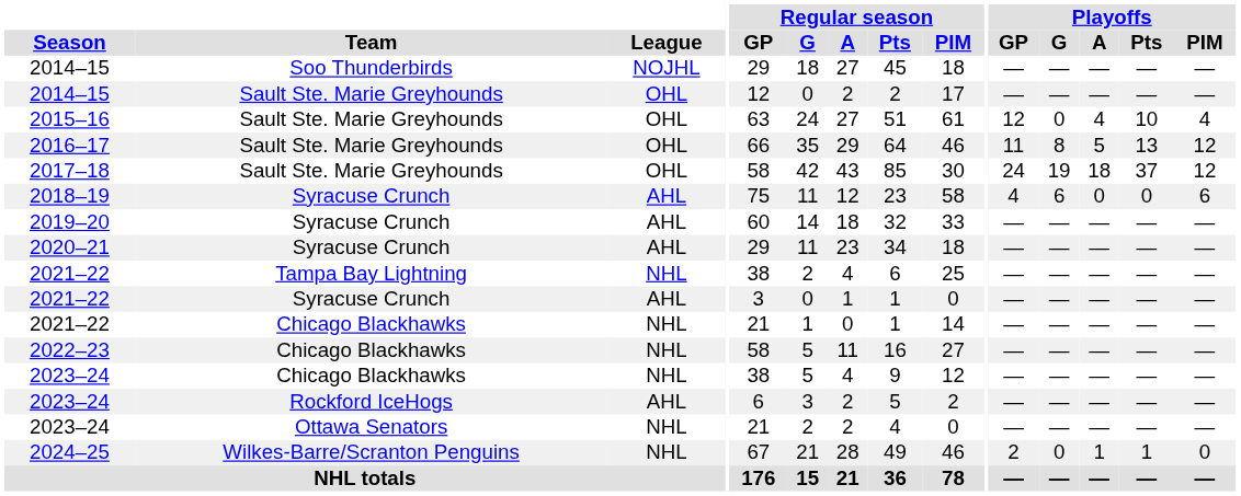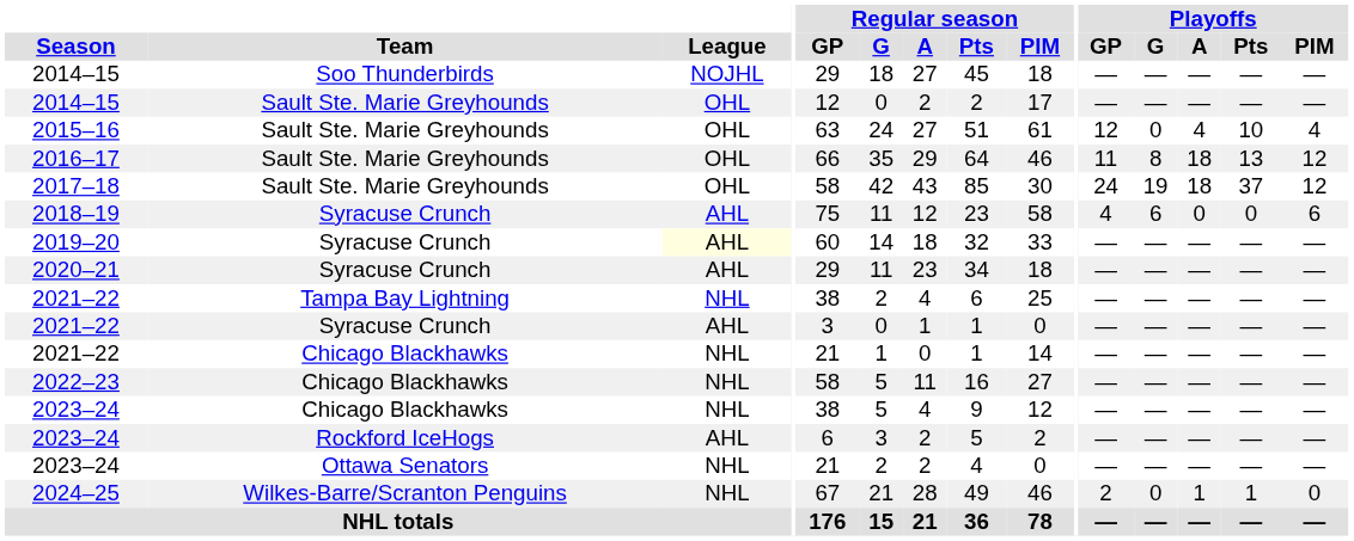 <table border="0" cellpadding="1" cellspacing="0" style="text-align:center; width:60em;">
 <tr bgcolor="#e0e0e0">
 <th colspan="3" bgcolor="#ffffff"></th>
 <th rowspan="102" bgcolor="#ffffff"></th>
 <th colspan="5"><a href='#'>Regular season</a></th>
 <th rowspan="102" bgcolor="#ffffff"></th>
 <th colspan="5"><a href='#'>Playoffs</a></th>
 </tr>
 <tr bgcolor="#e0e0e0">
 <th><a href='#'>Season</a></th>
 <th>Team</th>
 <th>League</th>
 <th>GP</th>
 <th><a href='#'>G</a></th>
 <th><a href='#'>A</a></th>
 <th><a href='#'>Pts</a></th>
 <th><a href='#'>PIM</a></th>
 <th>GP</th>
 <th>G</th>
 <th>A</th>
 <th>Pts</th>
 <th>PIM</th>
 </tr>
 <tr>
 <td>2014–15</td>
 <td><a href='#'>Soo Thunderbirds</a></td>
 <td><a href='#'>NOJHL</a></td>
 <td>29</td>
 <td>18</td>
 <td>27</td>
 <td>45</td>
 <td>18</td>
 <td>—</td>
 <td>—</td>
 <td>—</td>
 <td>—</td>
 <td>—</td>
 </tr>
 <tr bgcolor="#f0f0f0">
 <td><a href='#'>2014–15</a></td>
 <td><a href='#'>Sault Ste. Marie Greyhounds</a></td>
 <td><a href='#'>OHL</a></td>
 <td>12</td>
 <td>0</td>
 <td>2</td>
 <td>2</td>
 <td>17</td>
 <td>—</td>
 <td>—</td>
 <td>—</td>
 <td>—</td>
 <td>—</td>
 </tr>
 <tr>
 <td><a href='#'>2015–16</a></td>
 <td>Sault Ste. Marie Greyhounds</td>
 <td>OHL</td>
 <td>63</td>
 <td>24</td>
 <td>27</td>
 <td>51</td>
 <td>61</td>
 <td>12</td>
 <td>0</td>
 <td>4</td>
 <td>10</td>
 <td>4</td>
 </tr>
 <tr bgcolor="#f0f0f0">
 <td><a href='#'>2016–17</a></td>
 <td>Sault Ste. Marie Greyhounds</td>
 <td>OHL</td>
 <td>66</td>
 <td>35</td>
 <td>29</td>
 <td>64</td>
 <td>46</td>
 <td>11</td>
 <td>8</td>
-<td>5</td>
+<td>18</td>
 <td>13</td>
 <td>12</td>
 </tr>
 <tr>
 <td><a href='#'>2017–18</a></td>
 <td>Sault Ste. Marie Greyhounds</td>
 <td>OHL</td>
 <td>58</td>
 <td>42</td>
 <td>43</td>
 <td>85</td>
 <td>30</td>
 <td>24</td>
 <td>19</td>
 <td>18</td>
 <td>37</td>
 <td>12</td>
 </tr>
 <tr bgcolor="#f0f0f0">
 <td><a href='#'>2018–19</a></td>
 <td><a href='#'>Syracuse Crunch</a></td>
 <td><a href='#'>AHL</a></td>
 <td>75</td>
 <td>11</td>
 <td>12</td>
 <td>23</td>
 <td>58</td>
 <td>4</td>
 <td>6</td>
 <td>0</td>
 <td>0</td>
 <td>6</td>
 </tr>
 <tr>
 <td><a href='#'>2019–20</a></td>
 <td>Syracuse Crunch</td>
-<td>AHL</td>
+<td style="background: lightyellow;">AHL</td>
 <td>60</td>
 <td>14</td>
 <td>18</td>
 <td>32</td>
 <td>33</td>
 <td>—</td>
 <td>—</td>
 <td>—</td>
 <td>—</td>
 <td>—</td>
 </tr>
 <tr bgcolor="#f0f0f0">
 <td><a href='#'>2020–21</a></td>
 <td>Syracuse Crunch</td>
 <td>AHL</td>
 <td>29</td>
 <td>11</td>
 <td>23</td>
 <td>34</td>
 <td>18</td>
 <td>—</td>
 <td>—</td>
 <td>—</td>
 <td>—</td>
 <td>—</td>
 </tr>
 <tr>
 <td><a href='#'>2021–22</a></td>
 <td><a href='#'>Tampa Bay Lightning</a></td>
 <td><a href='#'>NHL</a></td>
 <td>38</td>
 <td>2</td>
 <td>4</td>
 <td>6</td>
 <td>25</td>
 <td>—</td>
 <td>—</td>
 <td>—</td>
 <td>—</td>
 <td>—</td>
 </tr>
 <tr bgcolor="#f0f0f0">
 <td><a href='#'>2021–22</a></td>
 <td>Syracuse Crunch</td>
 <td>AHL</td>
 <td>3</td>
 <td>0</td>
 <td>1</td>
 <td>1</td>
 <td>0</td>
 <td>—</td>
 <td>—</td>
 <td>—</td>
 <td>—</td>
 <td>—</td>
 </tr>
 <tr>
 <td>2021–22</td>
 <td><a href='#'>Chicago Blackhawks</a></td>
 <td>NHL</td>
 <td>21</td>
 <td>1</td>
 <td>0</td>
 <td>1</td>
 <td>14</td>
 <td>—</td>
 <td>—</td>
 <td>—</td>
 <td>—</td>
 <td>—</td>
 </tr>
 <tr bgcolor="#f0f0f0">
 <td><a href='#'>2022–23</a></td>
 <td>Chicago Blackhawks</td>
 <td>NHL</td>
 <td>58</td>
 <td>5</td>
 <td>11</td>
 <td>16</td>
 <td>27</td>
 <td>—</td>
 <td>—</td>
 <td>—</td>
 <td>—</td>
 <td>—</td>
 </tr>
 <tr>
 <td><a href='#'>2023–24</a></td>
 <td>Chicago Blackhawks</td>
 <td>NHL</td>
 <td>38</td>
 <td>5</td>
 <td>4</td>
 <td>9</td>
 <td>12</td>
 <td>—</td>
 <td>—</td>
 <td>—</td>
 <td>—</td>
 <td>—</td>
 </tr>
 <tr bgcolor="#f0f0f0">
 <td><a href='#'>2023–24</a></td>
 <td><a href='#'>Rockford IceHogs</a></td>
 <td>AHL</td>
 <td>6</td>
 <td>3</td>
 <td>2</td>
 <td>5</td>
 <td>2</td>
 <td>—</td>
 <td>—</td>
 <td>—</td>
 <td>—</td>
 <td>—</td>
 </tr>
 <tr>
 <td>2023–24</td>
 <td><a href='#'>Ottawa Senators</a></td>
 <td>NHL</td>
 <td>21</td>
 <td>2</td>
 <td>2</td>
 <td>4</td>
 <td>0</td>
 <td>—</td>
 <td>—</td>
 <td>—</td>
 <td>—</td>
 <td>—</td>
 </tr>
 <tr bgcolor="#f0f0f0">
 <td><a href='#'>2024–25</a></td>
 <td><a href='#'>Wilkes-Barre/Scranton Penguins</a></td>
 <td>NHL</td>
 <td>67</td>
 <td>21</td>
 <td>28</td>
 <td>49</td>
 <td>46</td>
 <td>2</td>
 <td>0</td>
 <td>1</td>
 <td>1</td>
 <td>0</td>
 </tr>
 <tr bgcolor="#e0e0e0">
 <th colspan="3">NHL totals</th>
 <th>176</th>
 <th>15</th>
 <th>21</th>
 <th>36</th>
 <th>78</th>
 <th>—</th>
 <th>—</th>
 <th>—</th>
 <th>—</th>
 <th>—</th>
 </tr>
 </table>
